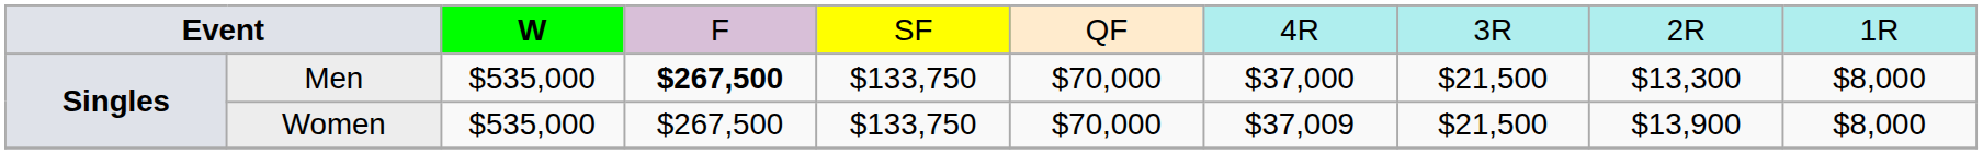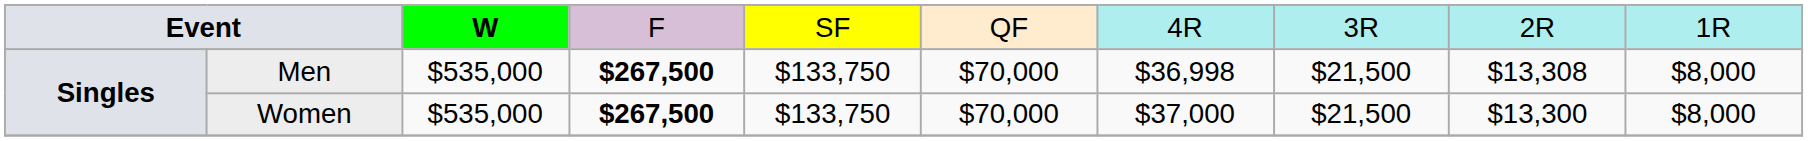 <table class=wikitable style=font-size:90%;text-align:center>
 <tr>
 <td width=200 colspan=2 bgcolor=#dfe2e9><strong>Event</strong></td>
 <td width=80 bgcolor=lime><strong>W</strong></td>
 <td width=85 bgcolor=#D8BFD8>F</td>
 <td width=85 bgcolor=#FFFF00>SF</td>
 <td width=85 bgcolor=#ffebcd>QF</td>
 <td width=85 bgcolor=#afeeee>4R</td>
 <td width=85 bgcolor=#afeeee>3R</td>
 <td width=85 bgcolor=#afeeee>2R</td>
 <td width=85 bgcolor=#afeeee>1R</td>
 </tr>
 <tr>
 <td rowspan=2 bgcolor=#dfe2e9><strong>Singles</strong> </td>
 <td bgcolor=#EDEDED>Men</td>
 <td>$535,000</td>
 <td><strong>$267,500</strong></td>
 <td>$133,750</td>
 <td>$70,000</td>
+<td>$36,998</td>
+<td>$21,500</td>
+<td>$13,308</td>
+<td>$8,000</td>
+</tr>
+<tr>
+<td bgcolor=#EDEDED>Women</td>
+<td>$535,000</td>
+<td><strong>$267,500</strong></td>
+<td>$133,750</td>
+<td>$70,000</td>
 <td>$37,000</td>
 <td>$21,500</td>
 <td>$13,300</td>
 <td>$8,000</td>
 </tr>
 <tr>
-<td bgcolor=#EDEDED>Women</td>
-<td>$535,000</td>
-<td>$267,500</td>
-<td>$133,750</td>
-<td>$70,000</td>
-<td>$37,009</td>
-<td>$21,500</td>
-<td>$13,900</td>
-<td>$8,000</td>
-</tr>
-<tr>
 </tr>
 </table>
